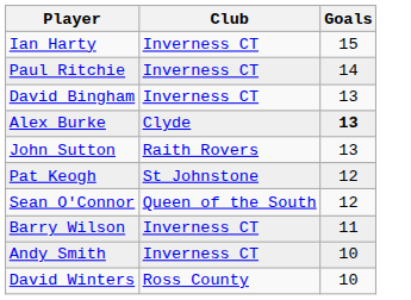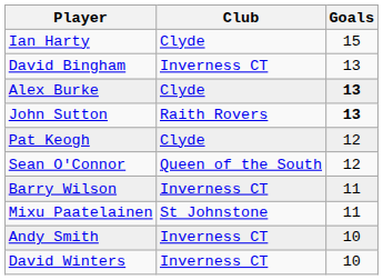 <table class="wikitable sortable">
 <tr>
 <th>Player</th>
 <th>Club</th>
 <th>Goals</th>
 </tr>
 <tr>
 <td> <a href='#'>Ian Harty</a></td>
-<td><a href='#'>Inverness CT</a></td>
+<td><a href='#'>Clyde</a></td>
 <td style="text-align:center">15</td>
-</tr>
-<tr bgcolor="#EFEFEF">
-<td> <a href='#'>Paul Ritchie</a></td>
-<td><a href='#'>Inverness CT</a></td>
-<td style="text-align:center">14</td>
 </tr>
 <tr>
 <td> <a href='#'>David Bingham</a></td>
 <td><a href='#'>Inverness CT</a></td>
 <td style="text-align:center">13</td>
 </tr>
 <tr bgcolor="#EFEFEF">
 <td> <a href='#'>Alex Burke</a></td>
 <td><a href='#'>Clyde</a></td>
 <td style="text-align:center"><strong>13</strong></td>
 </tr>
 <tr>
 <td> <a href='#'>John Sutton</a></td>
 <td><a href='#'>Raith Rovers</a></td>
-<td style="text-align:center">13</td>
+<td style="text-align:center"><strong>13</strong></td>
 </tr>
 <tr bgcolor="#EFEFEF">
 <td> <a href='#'>Pat Keogh</a></td>
-<td><a href='#'>St Johnstone</a></td>
+<td><a href='#'>Clyde</a></td>
 <td style="text-align:center">12</td>
 </tr>
 <tr>
 <td> <a href='#'>Sean O'Connor</a></td>
 <td><a href='#'>Queen of the South</a></td>
 <td style="text-align:center">12</td>
 </tr>
 <tr bgcolor="#EFEFEF">
 <td> <a href='#'>Barry Wilson</a></td>
 <td><a href='#'>Inverness CT</a></td>
 <td style="text-align:center">11</td>
 </tr>
+<tr>
+<td> <a href='#'>Mixu Paatelainen</a></td>
+<td><a href='#'>St Johnstone</a></td>
+<td style="text-align:center">11</td>
+</tr>
 <tr bgcolor="#EFEFEF">
 <td> <a href='#'>Andy Smith</a></td>
 <td><a href='#'>Inverness CT</a></td>
 <td style="text-align:center">10</td>
 </tr>
 <tr>
 <td> <a href='#'>David Winters</a></td>
-<td><a href='#'>Ross County</a></td>
+<td><a href='#'>Inverness CT</a></td>
 <td style="text-align:center">10</td>
 </tr>
 </table>
